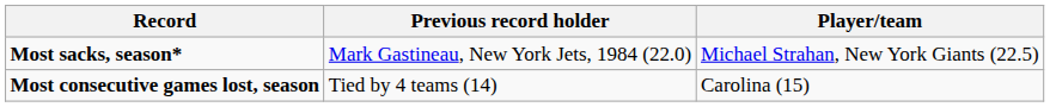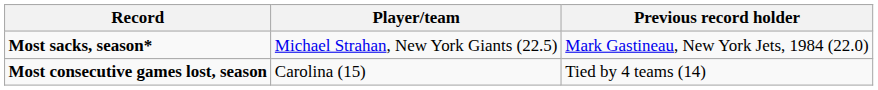 <table class="wikitable">
 <tr>
 <th>Record</th>
+<th>Player/team<br></th>
 <th>Previous record holder</th>
-<th>Player/team<br></th>
 </tr>
 <tr>
 <td><strong>Most sacks, season*</strong></td>
+<td><a href='#'>Michael Strahan</a>, New York Giants (22.5)</td>
 <td><a href='#'>Mark Gastineau</a>, New York Jets, 1984 (22.0)</td>
-<td><a href='#'>Michael Strahan</a>, New York Giants (22.5)</td>
 </tr>
 <tr>
 <td><strong>Most consecutive games lost, season</strong></td>
+<td>Carolina (15)</td>
 <td>Tied by 4 teams (14)</td>
-<td>Carolina (15)</td>
 </tr>
 </table>
